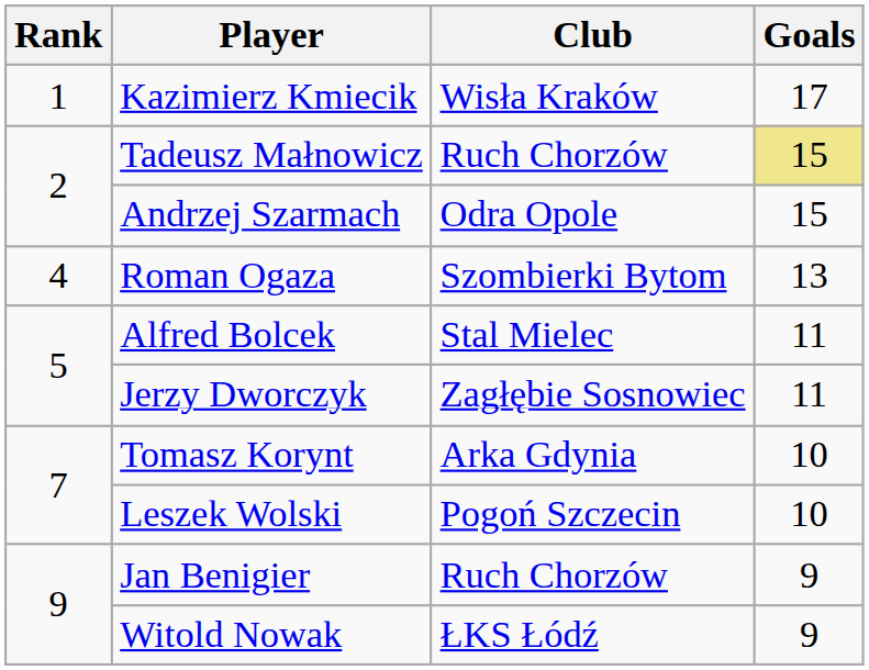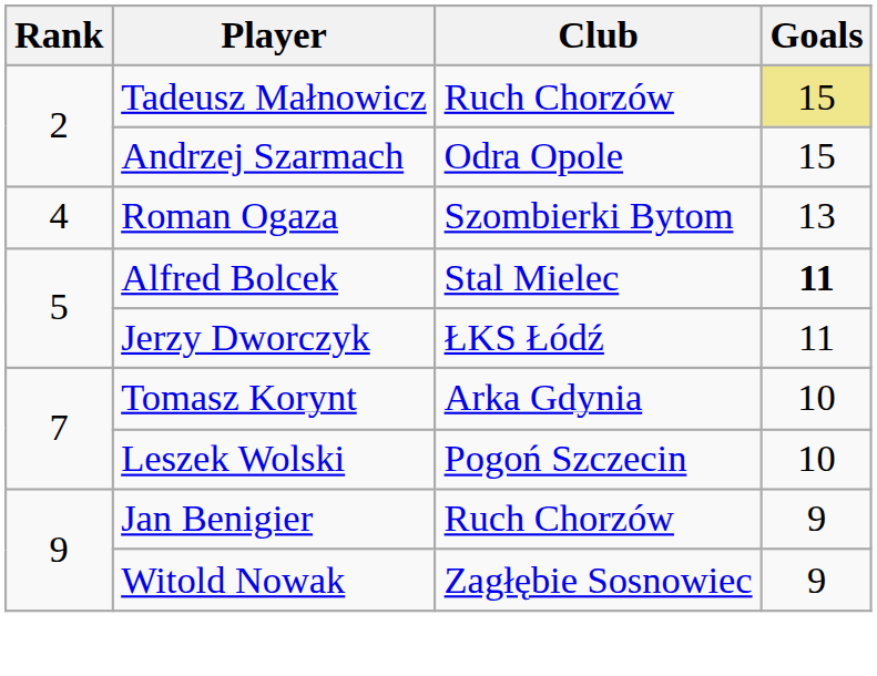 <table class="wikitable" style="text-align:center">
 <tr>
 <th>Rank</th>
 <th>Player</th>
 <th>Club</th>
 <th>Goals</th>
-</tr>
-<tr>
-<td rowspan="1">1</td>
-<td align="left"> <a href='#'>Kazimierz Kmiecik</a></td>
-<td align="left"><a href='#'>Wisła Kraków</a></td>
-<td>17</td>
 </tr>
 <tr>
 <td rowspan="2">2</td>
 <td align="left"> <a href='#'>Tadeusz Małnowicz</a></td>
 <td align="left"><a href='#'>Ruch Chorzów</a></td>
 <td style="background: khaki;">15</td>
 </tr>
 <tr>
 <td align="left"> <a href='#'>Andrzej Szarmach</a></td>
 <td align="left"><a href='#'>Odra Opole</a></td>
 <td>15</td>
 </tr>
 <tr>
 <td rowspan="1">4</td>
 <td align="left"> <a href='#'>Roman Ogaza</a></td>
 <td align="left"><a href='#'>Szombierki Bytom</a></td>
 <td>13</td>
 </tr>
 <tr>
 <td rowspan="2">5</td>
 <td align="left"> <a href='#'>Alfred Bolcek</a></td>
 <td align="left"><a href='#'>Stal Mielec</a></td>
-<td>11</td>
+<td><strong>11</strong></td>
 </tr>
 <tr>
 <td align="left"> <a href='#'>Jerzy Dworczyk</a></td>
-<td align="left"><a href='#'>Zagłębie Sosnowiec</a></td>
+<td align="left"><a href='#'>ŁKS Łódź</a></td>
 <td>11</td>
 </tr>
 <tr>
 <td rowspan="2">7</td>
 <td align="left"> <a href='#'>Tomasz Korynt</a></td>
 <td align="left"><a href='#'>Arka Gdynia</a></td>
 <td>10</td>
 </tr>
 <tr>
 <td align="left"> <a href='#'>Leszek Wolski</a></td>
 <td align="left"><a href='#'>Pogoń Szczecin</a></td>
 <td>10</td>
 </tr>
 <tr>
 <td rowspan="2">9</td>
 <td align="left"> <a href='#'>Jan Benigier</a></td>
 <td align="left"><a href='#'>Ruch Chorzów</a></td>
 <td>9</td>
 </tr>
 <tr>
 <td align="left"> <a href='#'>Witold Nowak</a></td>
-<td align="left"><a href='#'>ŁKS Łódź</a></td>
+<td align="left"><a href='#'>Zagłębie Sosnowiec</a></td>
 <td>9</td>
 </tr>
 </table>
